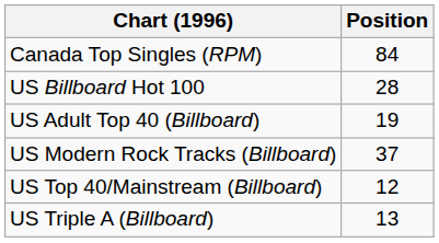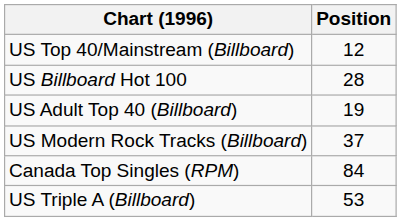 <table class="wikitable sortable">
 <tr>
 <th>Chart (1996)</th>
 <th>Position</th>
 </tr>
 <tr>
-<td>Canada Top Singles (<em>RPM</em>)</td>
-<td align="center">84</td>
+<td>US Top 40/Mainstream (<em>Billboard</em>)</td>
+<td align="center">12</td>
 </tr>
 <tr>
 <td>US <em>Billboard</em> Hot 100</td>
 <td align="center">28</td>
 </tr>
 <tr>
 <td>US Adult Top 40 (<em>Billboard</em>)</td>
 <td align="center">19</td>
 </tr>
 <tr>
 <td>US Modern Rock Tracks (<em>Billboard</em>)</td>
 <td align="center">37</td>
 </tr>
 <tr>
-<td>US Top 40/Mainstream (<em>Billboard</em>)</td>
-<td align="center">12</td>
+<td>Canada Top Singles (<em>RPM</em>)</td>
+<td align="center">84</td>
 </tr>
 <tr>
 <td>US Triple A (<em>Billboard</em>)</td>
-<td align="center">13</td>
+<td align="center">53</td>
 </tr>
 </table>
